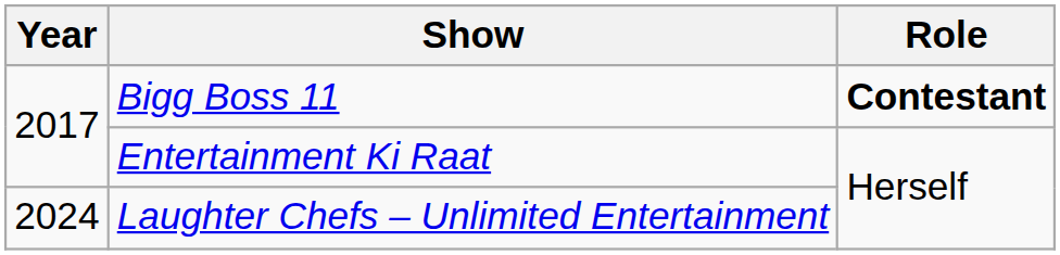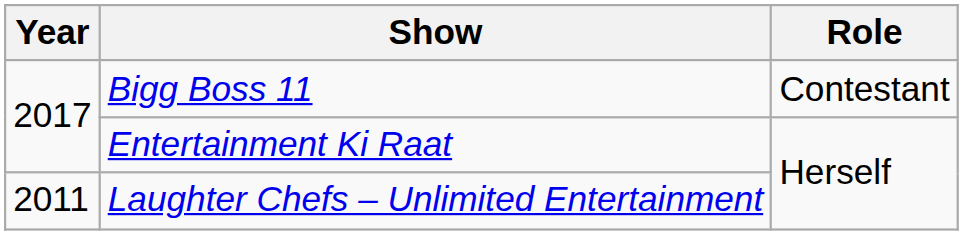 <table class="wikitable">
 <tr>
 <th>Year</th>
 <th>Show</th>
 <th>Role</th>
 </tr>
 <tr>
 <td rowspan="2">2017</td>
 <td><em><a href='#'>Bigg Boss 11</a></em></td>
-<td><strong>Contestant</strong></td>
+<td>Contestant</td>
 </tr>
 <tr>
 <td><em><a href='#'>Entertainment Ki Raat</a></em></td>
 <td rowspan="2">Herself</td>
 </tr>
 <tr>
-<td>2024</td>
+<td>2011</td>
 <td><em><a href='#'>Laughter Chefs – Unlimited Entertainment</a></em></td>
 </tr>
 </table>
